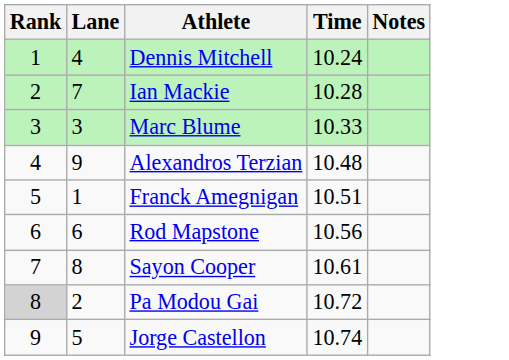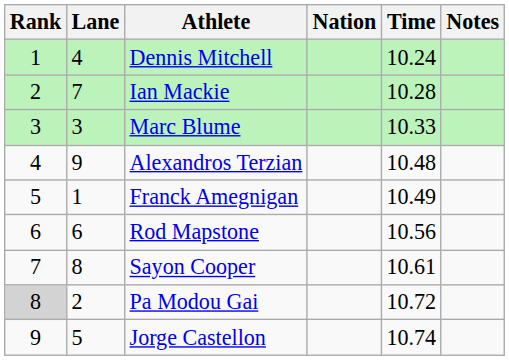 <table class="wikitable sortable">
 <tr>
 <th>Rank</th>
 <th>Lane</th>
 <th>Athlete</th>
+<th>Nation</th>
 <th>Time</th>
 <th>Notes</th>
 </tr>
 <tr style="background:#bbf3bb;">
 <td align="center">1</td>
 <td>4</td>
 <td><a href='#'>Dennis Mitchell</a></td>
+<td></td>
 <td align="center">10.24</td>
 <td align=center></td>
 </tr>
 <tr style="background:#bbf3bb;">
 <td align="center">2</td>
 <td>7</td>
 <td><a href='#'>Ian Mackie</a></td>
+<td></td>
 <td align="center">10.28</td>
 <td align=center></td>
 </tr>
 <tr style="background:#bbf3bb;">
 <td align="center">3</td>
 <td>3</td>
 <td><a href='#'>Marc Blume</a></td>
+<td></td>
 <td align="center">10.33</td>
 <td align=center></td>
 </tr>
 <tr>
 <td align="center">4</td>
 <td>9</td>
 <td><a href='#'>Alexandros Terzian</a></td>
+<td></td>
 <td align="center">10.48</td>
 <td></td>
 </tr>
 <tr>
 <td align="center">5</td>
 <td>1</td>
 <td><a href='#'>Franck Amegnigan</a></td>
-<td align="center">10.51</td>
+<td></td>
+<td align="center">10.49</td>
 <td></td>
 </tr>
 <tr>
 <td align="center">6</td>
 <td>6</td>
 <td><a href='#'>Rod Mapstone</a></td>
+<td></td>
 <td align="center">10.56</td>
 <td></td>
 </tr>
 <tr>
 <td align="center">7</td>
 <td>8</td>
 <td><a href='#'>Sayon Cooper</a></td>
+<td></td>
 <td align="center">10.61</td>
 <td></td>
 </tr>
 <tr>
 <td align="center" style="background: lightgrey;">8</td>
 <td>2</td>
 <td><a href='#'>Pa Modou Gai</a></td>
+<td></td>
 <td align="center">10.72</td>
 <td></td>
 </tr>
 <tr>
 <td align="center">9</td>
 <td>5</td>
 <td><a href='#'>Jorge Castellon</a></td>
+<td></td>
 <td align="center">10.74</td>
 <td></td>
 </tr>
 </table>
